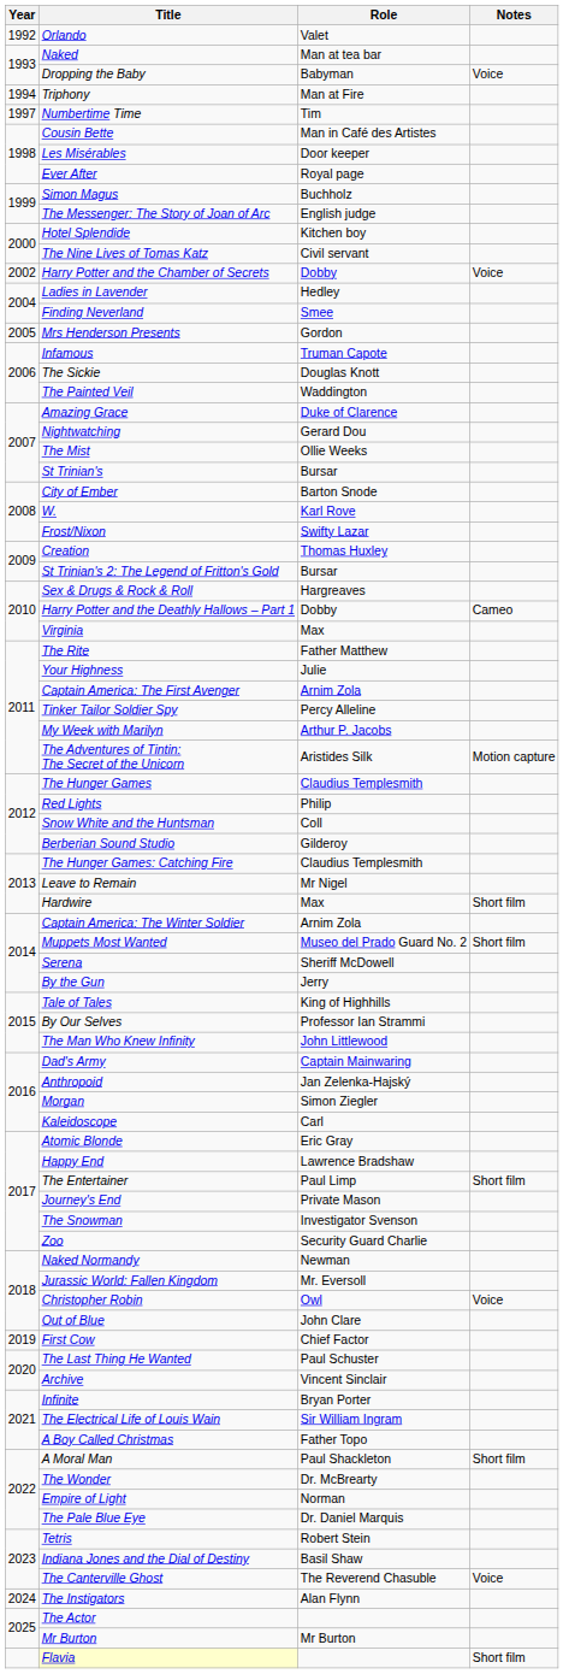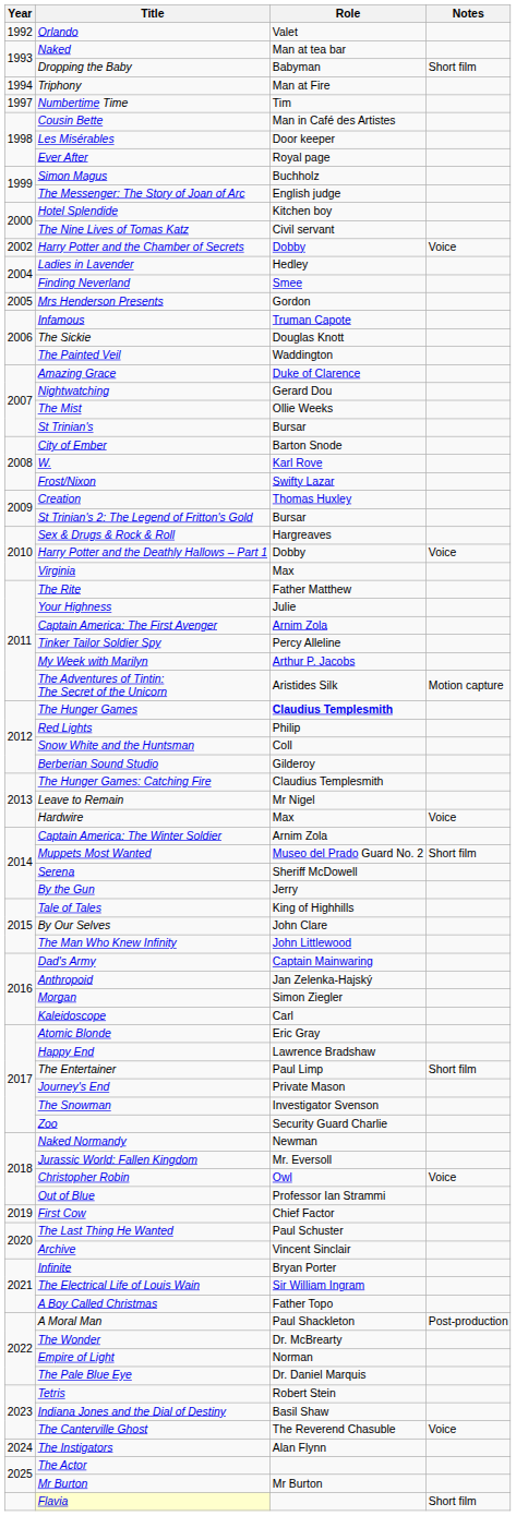 <table class="wikitable sortable">
 <tr>
 <th>Year</th>
 <th>Title</th>
 <th>Role</th>
 <th class = "unsortable">Notes</th>
 </tr>
 <tr>
 <td>1992</td>
 <td><em><a href='#'>Orlando</a></em></td>
 <td>Valet</td>
 <td></td>
 </tr>
 <tr>
 <td rowspan=2>1993</td>
 <td><em><a href='#'>Naked</a></em></td>
 <td>Man at tea bar</td>
 <td></td>
 </tr>
 <tr>
 <td><em>Dropping the Baby</em></td>
 <td>Babyman</td>
-<td>Voice</td>
+<td>Short film</td>
 </tr>
 <tr>
 <td>1994</td>
 <td><em>Triphony</em></td>
 <td>Man at Fire</td>
 <td></td>
 </tr>
 <tr>
 <td>1997</td>
 <td><em><a href='#'>Numbertime</a> Time</em></td>
 <td>Tim</td>
 <td></td>
 </tr>
 <tr>
 <td rowspan=3>1998</td>
 <td><em><a href='#'>Cousin Bette</a></em></td>
 <td>Man in Café des Artistes</td>
 <td></td>
 </tr>
 <tr>
 <td><em><a href='#'>Les Misérables</a></em></td>
 <td>Door keeper</td>
 <td></td>
 </tr>
 <tr>
 <td><em><a href='#'>Ever After</a></em></td>
 <td>Royal page</td>
 <td></td>
 </tr>
 <tr>
 <td rowspan=2>1999</td>
 <td><em><a href='#'>Simon Magus</a></em></td>
 <td>Buchholz</td>
 <td></td>
 </tr>
 <tr>
 <td><em><a href='#'>The Messenger: The Story of Joan of Arc</a></em></td>
 <td>English judge</td>
 <td></td>
 </tr>
 <tr>
 <td rowspan=2>2000</td>
 <td><em><a href='#'>Hotel Splendide</a></em></td>
 <td>Kitchen boy</td>
 <td></td>
 </tr>
 <tr>
 <td><em><a href='#'>The Nine Lives of Tomas Katz</a></em></td>
 <td>Civil servant</td>
 <td></td>
 </tr>
 <tr>
 <td>2002</td>
 <td><em><a href='#'>Harry Potter and the Chamber of Secrets</a></em></td>
 <td><a href='#'>Dobby</a></td>
 <td>Voice</td>
 </tr>
 <tr>
 <td rowspan=2>2004</td>
 <td><em><a href='#'>Ladies in Lavender</a></em></td>
 <td>Hedley</td>
 <td></td>
 </tr>
 <tr>
 <td><em><a href='#'>Finding Neverland</a></em></td>
 <td><a href='#'>Smee</a></td>
 <td></td>
 </tr>
 <tr>
 <td>2005</td>
 <td><em><a href='#'>Mrs Henderson Presents</a></em></td>
 <td>Gordon</td>
 <td></td>
 </tr>
 <tr>
 <td rowspan=3>2006</td>
 <td><em><a href='#'>Infamous</a></em></td>
 <td><a href='#'>Truman Capote</a></td>
 <td></td>
 </tr>
 <tr>
 <td><em>The Sickie</em></td>
 <td>Douglas Knott</td>
 <td></td>
 </tr>
 <tr>
 <td><em><a href='#'>The Painted Veil</a></em></td>
 <td>Waddington</td>
 <td></td>
 </tr>
 <tr>
 <td rowspan=4>2007</td>
 <td><em><a href='#'>Amazing Grace</a></em></td>
 <td><a href='#'>Duke of Clarence</a></td>
 <td></td>
 </tr>
 <tr>
 <td><em><a href='#'>Nightwatching</a></em></td>
 <td>Gerard Dou</td>
 <td></td>
 </tr>
 <tr>
 <td><em><a href='#'>The Mist</a></em></td>
 <td>Ollie Weeks</td>
 <td></td>
 </tr>
 <tr>
 <td><em><a href='#'>St Trinian's</a></em></td>
 <td>Bursar</td>
 <td></td>
 </tr>
 <tr>
 <td rowspan=3>2008</td>
 <td><em><a href='#'>City of Ember</a></em></td>
 <td>Barton Snode</td>
 <td></td>
 </tr>
 <tr>
 <td><em><a href='#'>W.</a></em></td>
 <td><a href='#'>Karl Rove</a></td>
 <td></td>
 </tr>
 <tr>
 <td><em><a href='#'>Frost/Nixon</a></em></td>
 <td><a href='#'>Swifty Lazar</a></td>
 <td></td>
 </tr>
 <tr>
 <td rowspan=2>2009</td>
 <td><em><a href='#'>Creation</a></em></td>
 <td><a href='#'>Thomas Huxley</a></td>
 <td></td>
 </tr>
 <tr>
 <td><em><a href='#'>St Trinian's 2: The Legend of Fritton's Gold</a></em></td>
 <td>Bursar</td>
 <td></td>
 </tr>
 <tr>
 <td rowspan=3>2010</td>
 <td><em><a href='#'>Sex & Drugs & Rock & Roll</a></em></td>
 <td>Hargreaves</td>
 <td></td>
 </tr>
 <tr>
 <td><em><a href='#'>Harry Potter and the Deathly Hallows – Part 1</a></em></td>
 <td>Dobby</td>
-<td>Cameo</td>
+<td>Voice</td>
 </tr>
 <tr>
 <td><em><a href='#'>Virginia</a></em></td>
 <td>Max</td>
 <td></td>
 </tr>
 <tr>
 <td rowspan=6>2011</td>
 <td><em><a href='#'>The Rite</a></em></td>
 <td>Father Matthew</td>
 <td></td>
 </tr>
 <tr>
 <td><em><a href='#'>Your Highness</a></em></td>
 <td>Julie</td>
 <td></td>
 </tr>
 <tr>
 <td><em><a href='#'>Captain America: The First Avenger</a></em></td>
 <td><a href='#'>Arnim Zola</a></td>
 <td></td>
 </tr>
 <tr>
 <td><em><a href='#'>Tinker Tailor Soldier Spy</a></em></td>
 <td>Percy Alleline</td>
 <td></td>
 </tr>
 <tr>
 <td><em><a href='#'>My Week with Marilyn</a></em></td>
 <td><a href='#'>Arthur P. Jacobs</a></td>
 <td></td>
 </tr>
 <tr>
 <td><em><a href='#'>The Adventures of Tintin: <br>The Secret of the Unicorn</a></em></td>
 <td>Aristides Silk</td>
 <td>Motion capture</td>
 </tr>
 <tr>
 <td rowspan=4>2012</td>
 <td><em><a href='#'>The Hunger Games</a></em></td>
-<td><a href='#'>Claudius Templesmith</a></td>
+<td><strong><a href='#'>Claudius Templesmith</a></strong></td>
 <td></td>
 </tr>
 <tr>
 <td><em><a href='#'>Red Lights</a></em></td>
 <td>Philip</td>
 <td></td>
 </tr>
 <tr>
 <td><em><a href='#'>Snow White and the Huntsman</a></em></td>
 <td>Coll</td>
 <td></td>
 </tr>
 <tr>
 <td><em><a href='#'>Berberian Sound Studio</a></em></td>
 <td>Gilderoy</td>
 <td></td>
 </tr>
 <tr>
 <td rowspan=3>2013</td>
 <td><em><a href='#'>The Hunger Games: Catching Fire</a></em></td>
 <td>Claudius Templesmith</td>
 <td></td>
 </tr>
 <tr>
 <td><em>Leave to Remain</em></td>
 <td>Mr Nigel</td>
 <td></td>
 </tr>
 <tr>
 <td><em>Hardwire</em></td>
 <td>Max</td>
-<td>Short film</td>
+<td>Voice</td>
 </tr>
 <tr>
 <td rowspan=4>2014</td>
 <td><em><a href='#'>Captain America: The Winter Soldier</a></em></td>
 <td>Arnim Zola</td>
 <td></td>
 </tr>
 <tr>
 <td><em><a href='#'>Muppets Most Wanted</a></em></td>
 <td><a href='#'>Museo del Prado</a> Guard No. 2</td>
 <td>Short film</td>
 </tr>
 <tr>
 <td><em><a href='#'>Serena</a></em></td>
 <td>Sheriff McDowell</td>
 <td></td>
 </tr>
 <tr>
 <td><em><a href='#'>By the Gun</a></em></td>
 <td>Jerry</td>
 <td></td>
 </tr>
 <tr>
 <td rowspan="3">2015</td>
 <td><em><a href='#'>Tale of Tales</a></em></td>
 <td>King of Highhills</td>
 <td></td>
 </tr>
 <tr>
 <td><em>By Our Selves</em></td>
-<td>Professor Ian Strammi</td>
+<td>John Clare</td>
 <td></td>
 </tr>
 <tr>
 <td><em><a href='#'>The Man Who Knew Infinity</a></em></td>
 <td><a href='#'>John Littlewood</a></td>
 <td></td>
 </tr>
 <tr>
 <td rowspan="4">2016</td>
 <td><em><a href='#'>Dad's Army</a></em></td>
 <td><a href='#'>Captain Mainwaring</a></td>
 <td></td>
 </tr>
 <tr>
 <td><em><a href='#'>Anthropoid</a></em></td>
 <td>Jan Zelenka-Hajský</td>
 <td></td>
 </tr>
 <tr>
 <td><em><a href='#'>Morgan</a></em></td>
 <td>Simon Ziegler</td>
 <td></td>
 </tr>
 <tr>
 <td><em><a href='#'>Kaleidoscope</a></em></td>
 <td>Carl</td>
 <td></td>
 </tr>
 <tr>
 <td rowspan="6">2017</td>
 <td><em><a href='#'>Atomic Blonde</a></em></td>
 <td>Eric Gray</td>
 <td></td>
 </tr>
 <tr>
 <td><em><a href='#'>Happy End</a></em></td>
 <td>Lawrence Bradshaw</td>
 <td></td>
 </tr>
 <tr>
 <td><em>The Entertainer</em></td>
 <td>Paul Limp</td>
 <td>Short film</td>
 </tr>
 <tr>
 <td><em><a href='#'>Journey's End</a></em></td>
 <td>Private Mason</td>
 <td></td>
 </tr>
 <tr>
 <td><em><a href='#'>The Snowman</a></em></td>
 <td>Investigator Svenson</td>
 <td></td>
 </tr>
 <tr>
 <td><em><a href='#'>Zoo</a></em></td>
 <td>Security Guard Charlie</td>
 <td></td>
 </tr>
 <tr>
 <td rowspan="4">2018</td>
 <td><em><a href='#'>Naked Normandy</a></em></td>
 <td>Newman</td>
 <td></td>
 </tr>
 <tr>
 <td><em><a href='#'>Jurassic World: Fallen Kingdom</a></em></td>
 <td>Mr. Eversoll</td>
 <td></td>
 </tr>
 <tr>
 <td><em><a href='#'>Christopher Robin</a></em></td>
 <td><a href='#'>Owl</a></td>
 <td>Voice</td>
 </tr>
 <tr>
 <td><em><a href='#'>Out of Blue</a></em></td>
-<td>John Clare</td>
+<td>Professor Ian Strammi</td>
 <td></td>
 </tr>
 <tr>
 <td>2019</td>
 <td><em><a href='#'>First Cow</a></em></td>
 <td>Chief Factor</td>
 <td></td>
 </tr>
 <tr>
 <td rowspan=2>2020</td>
 <td><em><a href='#'>The Last Thing He Wanted</a></em></td>
 <td>Paul Schuster</td>
 <td></td>
 </tr>
 <tr>
 <td><em><a href='#'>Archive</a></em></td>
 <td>Vincent Sinclair</td>
 <td></td>
 </tr>
 <tr>
 <td rowspan="3">2021</td>
 <td><em><a href='#'>Infinite</a></em></td>
 <td>Bryan Porter</td>
 <td></td>
 </tr>
 <tr>
 <td><em><a href='#'>The Electrical Life of Louis Wain</a></em></td>
 <td><a href='#'>Sir William Ingram</a></td>
 <td></td>
 </tr>
 <tr>
 <td><em><a href='#'>A Boy Called Christmas</a></em></td>
 <td>Father Topo</td>
 <td></td>
 </tr>
 <tr>
 <td rowspan="4">2022</td>
 <td><em>A Moral Man</em></td>
 <td>Paul Shackleton</td>
-<td>Short film</td>
+<td>Post-production</td>
 </tr>
 <tr>
 <td><em><a href='#'>The Wonder</a></em></td>
 <td>Dr. McBrearty</td>
 <td></td>
 </tr>
 <tr>
 <td><em><a href='#'>Empire of Light</a></em></td>
 <td>Norman</td>
 <td></td>
 </tr>
 <tr>
 <td><em><a href='#'>The Pale Blue Eye</a></em></td>
 <td>Dr. Daniel Marquis</td>
 <td></td>
 </tr>
 <tr>
 <td rowspan="3">2023</td>
 <td><em><a href='#'>Tetris</a></em></td>
 <td>Robert Stein</td>
 <td></td>
 </tr>
 <tr>
 <td><em><a href='#'>Indiana Jones and the Dial of Destiny</a></em></td>
 <td>Basil Shaw</td>
 <td></td>
 </tr>
 <tr>
 <td><em><a href='#'>The Canterville Ghost</a></em></td>
 <td>The Reverend Chasuble</td>
 <td>Voice</td>
 </tr>
 <tr>
 <td>2024</td>
 <td><em><a href='#'>The Instigators</a></em></td>
 <td>Alan Flynn</td>
 <td></td>
 </tr>
 <tr>
 <td rowspan="2">2025</td>
 <td><em><a href='#'>The Actor</a></em></td>
 <td></td>
 <td></td>
 </tr>
 <tr>
 <td><em><a href='#'>Mr Burton</a></em></td>
 <td>Mr Burton</td>
 <td></td>
 </tr>
 <tr>
 <td></td>
 <td style="background:#FFFFCC;"><em><a href='#'>Flavia</a></em> </td>
 <td></td>
 <td>Short film</td>
 </tr>
 </table>
